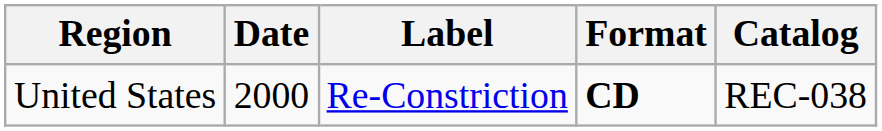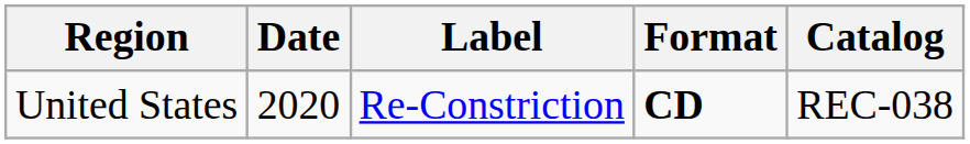 <table class="wikitable">
 <tr>
 <th>Region</th>
 <th>Date</th>
 <th>Label</th>
 <th>Format</th>
 <th>Catalog</th>
 </tr>
 <tr>
 <td>United States</td>
-<td>2000</td>
+<td>2020</td>
 <td><a href='#'>Re-Constriction</a></td>
 <td><strong>CD</strong></td>
 <td>REC-038</td>
 </tr>
 </table>
